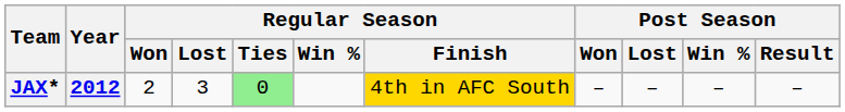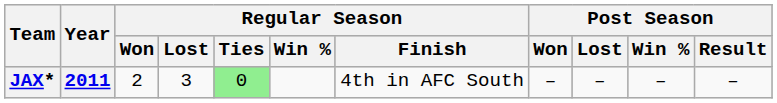 <table class="wikitable" style="font-size: 95%; text-align:center;">
 <tr>
 <th rowspan="2">Team</th>
 <th rowspan="2">Year</th>
 <th colspan="5">Regular Season</th>
 <th colspan="4">Post Season</th>
 </tr>
 <tr>
 <th>Won</th>
 <th>Lost</th>
 <th>Ties</th>
 <th>Win %</th>
 <th>Finish</th>
 <th>Won</th>
 <th>Lost</th>
 <th>Win %</th>
 <th>Result</th>
 </tr>
 <tr>
 <th><a href='#'>JAX</a>*</th>
-<th><a href='#'>2012</a></th>
+<th><a href='#'>2011</a></th>
 <td>2</td>
 <td>3</td>
 <td style="background: lightgreen;">0</td>
 <td></td>
-<td style="background: gold;">4th in AFC South</td>
+<td>4th in AFC South</td>
 <td>–</td>
 <td>–</td>
 <td>–</td>
 <td>–</td>
 </tr>
 </table>
